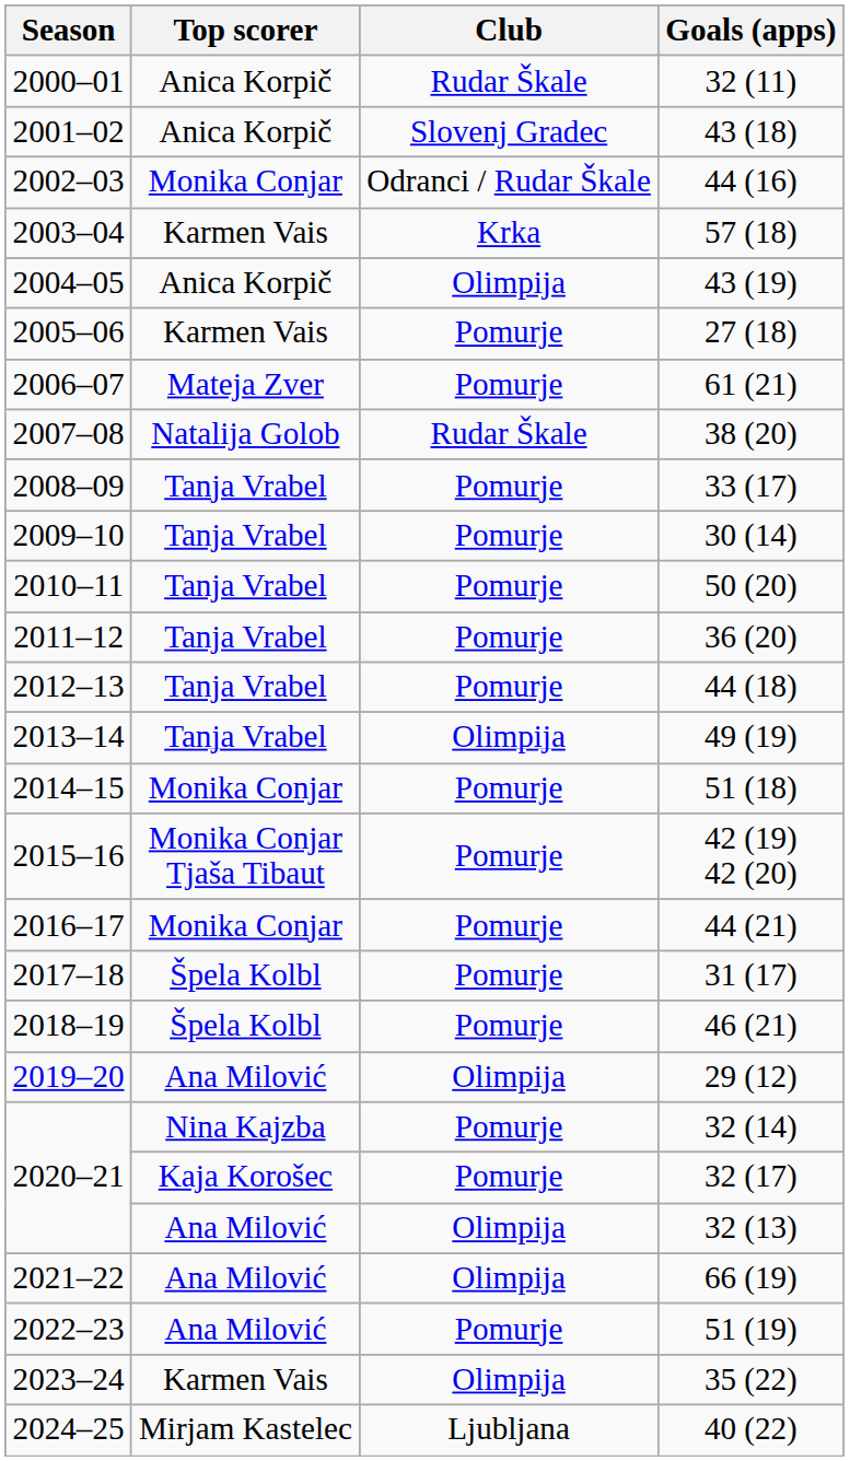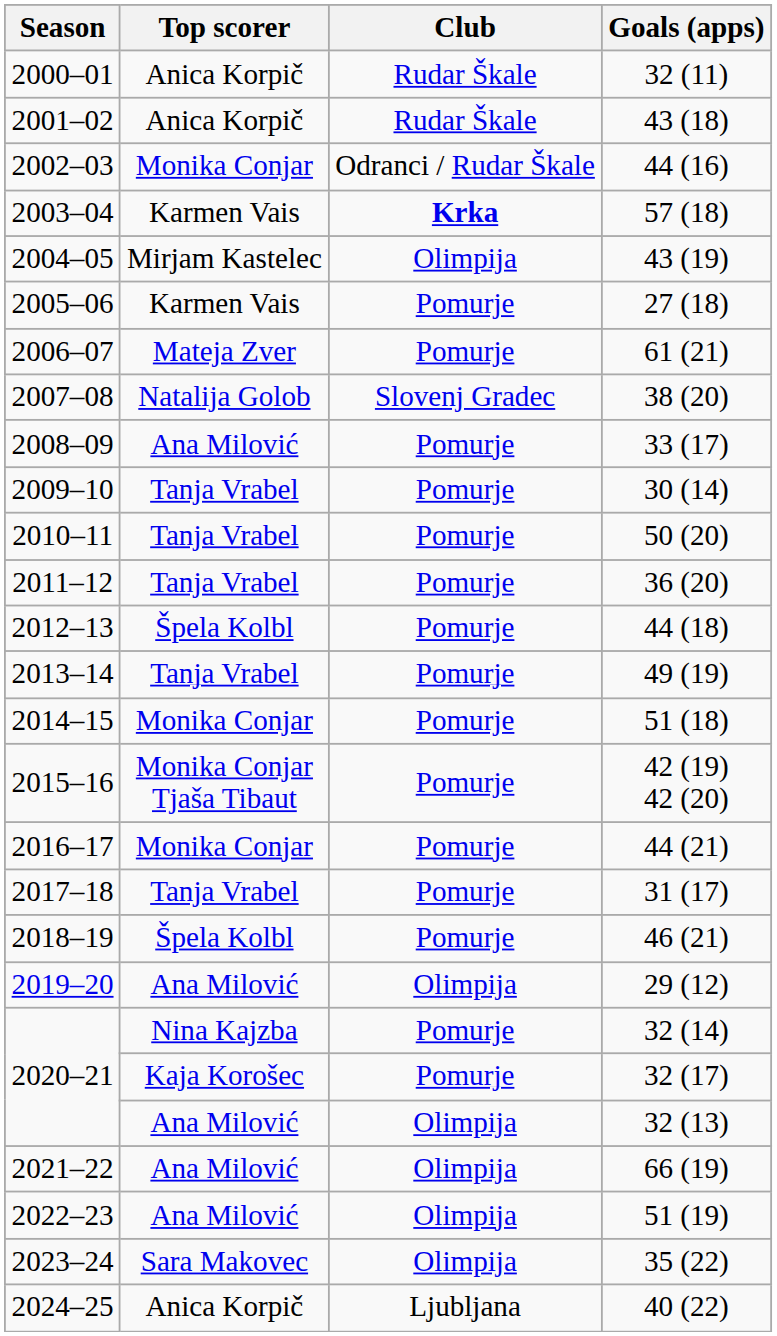 <table class="wikitable sortable" style="text-align:center">
 <tr>
 <th>Season</th>
 <th>Top scorer</th>
 <th>Club</th>
 <th>Goals (apps)</th>
 </tr>
 <tr>
 <td>2000–01</td>
 <td>Anica Korpič</td>
 <td><a href='#'>Rudar Škale</a></td>
 <td>32 (11)</td>
 </tr>
 <tr>
 <td>2001–02</td>
 <td>Anica Korpič</td>
-<td><a href='#'>Slovenj Gradec</a></td>
+<td><a href='#'>Rudar Škale</a></td>
 <td>43 (18)</td>
 </tr>
 <tr>
 <td>2002–03</td>
 <td><a href='#'>Monika Conjar</a></td>
 <td>Odranci / <a href='#'>Rudar Škale</a></td>
 <td>44 (16)</td>
 </tr>
 <tr>
 <td>2003–04</td>
 <td>Karmen Vais</td>
-<td><a href='#'>Krka</a></td>
+<td><strong><a href='#'>Krka</a></strong></td>
 <td>57 (18)</td>
 </tr>
 <tr>
 <td>2004–05</td>
-<td>Anica Korpič</td>
+<td>Mirjam Kastelec</td>
 <td><a href='#'>Olimpija</a></td>
 <td>43 (19)</td>
 </tr>
 <tr>
 <td>2005–06</td>
 <td>Karmen Vais</td>
 <td><a href='#'>Pomurje</a></td>
 <td>27 (18)</td>
 </tr>
 <tr>
 <td>2006–07</td>
 <td><a href='#'>Mateja Zver</a></td>
 <td><a href='#'>Pomurje</a></td>
 <td>61 (21)</td>
 </tr>
 <tr>
 <td>2007–08</td>
 <td><a href='#'>Natalija Golob</a></td>
-<td><a href='#'>Rudar Škale</a></td>
+<td><a href='#'>Slovenj Gradec</a></td>
 <td>38 (20)</td>
 </tr>
 <tr>
 <td>2008–09</td>
-<td><a href='#'>Tanja Vrabel</a></td>
+<td><a href='#'>Ana Milović</a></td>
 <td><a href='#'>Pomurje</a></td>
 <td>33 (17)</td>
 </tr>
 <tr>
 <td>2009–10</td>
 <td><a href='#'>Tanja Vrabel</a></td>
 <td><a href='#'>Pomurje</a></td>
 <td>30 (14)</td>
 </tr>
 <tr>
 <td>2010–11</td>
 <td><a href='#'>Tanja Vrabel</a></td>
 <td><a href='#'>Pomurje</a></td>
 <td>50 (20)</td>
 </tr>
 <tr>
 <td>2011–12</td>
 <td><a href='#'>Tanja Vrabel</a></td>
 <td><a href='#'>Pomurje</a></td>
 <td>36 (20)</td>
 </tr>
 <tr>
 <td>2012–13</td>
-<td><a href='#'>Tanja Vrabel</a></td>
+<td><a href='#'>Špela Kolbl</a></td>
 <td><a href='#'>Pomurje</a></td>
 <td>44 (18)</td>
 </tr>
 <tr>
 <td>2013–14</td>
 <td><a href='#'>Tanja Vrabel</a></td>
-<td><a href='#'>Olimpija</a></td>
+<td><a href='#'>Pomurje</a></td>
 <td>49 (19)</td>
 </tr>
 <tr>
 <td>2014–15</td>
 <td><a href='#'>Monika Conjar</a></td>
 <td><a href='#'>Pomurje</a></td>
 <td>51 (18)</td>
 </tr>
 <tr>
 <td>2015–16</td>
 <td><a href='#'>Monika Conjar</a><br> <a href='#'>Tjaša Tibaut</a></td>
 <td><a href='#'>Pomurje</a></td>
 <td>42 (19)<br> 42 (20)</td>
 </tr>
 <tr>
 <td>2016–17</td>
 <td><a href='#'>Monika Conjar</a></td>
 <td><a href='#'>Pomurje</a></td>
 <td>44 (21)</td>
 </tr>
 <tr>
 <td>2017–18</td>
-<td><a href='#'>Špela Kolbl</a></td>
+<td><a href='#'>Tanja Vrabel</a></td>
 <td><a href='#'>Pomurje</a></td>
 <td>31 (17)</td>
 </tr>
 <tr>
 <td>2018–19</td>
 <td><a href='#'>Špela Kolbl</a></td>
 <td><a href='#'>Pomurje</a></td>
 <td>46 (21)</td>
 </tr>
 <tr>
 <td><a href='#'>2019–20</a></td>
 <td><a href='#'>Ana Milović</a></td>
 <td><a href='#'>Olimpija</a></td>
 <td>29 (12)</td>
 </tr>
 <tr>
 <td rowspan="3">2020–21</td>
 <td><a href='#'>Nina Kajzba</a></td>
 <td><a href='#'>Pomurje</a></td>
 <td>32 (14)</td>
 </tr>
 <tr>
 <td><a href='#'>Kaja Korošec</a></td>
 <td><a href='#'>Pomurje</a></td>
 <td>32 (17)</td>
 </tr>
 <tr>
 <td><a href='#'>Ana Milović</a></td>
 <td><a href='#'>Olimpija</a></td>
 <td>32 (13)</td>
 </tr>
 <tr>
 <td>2021–22</td>
 <td><a href='#'>Ana Milović</a></td>
 <td><a href='#'>Olimpija</a></td>
 <td>66 (19)</td>
 </tr>
 <tr>
 <td>2022–23</td>
 <td><a href='#'>Ana Milović</a></td>
-<td><a href='#'>Pomurje</a></td>
+<td><a href='#'>Olimpija</a></td>
 <td>51 (19)</td>
 </tr>
 <tr>
 <td>2023–24</td>
-<td>Karmen Vais</td>
+<td><a href='#'>Sara Makovec</a></td>
 <td><a href='#'>Olimpija</a></td>
 <td>35 (22)</td>
 </tr>
 <tr>
 <td>2024–25</td>
-<td>Mirjam Kastelec</td>
+<td>Anica Korpič</td>
 <td>Ljubljana</td>
 <td>40 (22)</td>
 </tr>
 </table>
